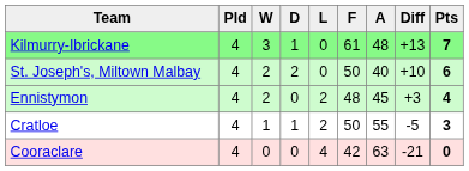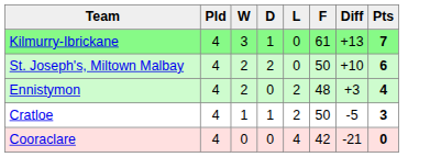 <table style=border-collapse:collapse border=1 cellspacing=0 cellpadding=5>
 <tr align=center bgcolor=#efefef>
 <th width=220>Team</th>
 <th width=20>Pld</th>
 <th width=20>W</th>
 <th width=20>D</th>
 <th width=20>L</th>
 <th width=20>F</th>
-<th width=20>A</th>
 <th width=20>Diff</th>
 <th width=20>Pts</th>
 </tr>
 <tr align=center style="background:#87FA87;">
 <td style="text-align:left;"> <a href='#'>Kilmurry-Ibrickane</a></td>
 <td>4</td>
 <td>3</td>
 <td>1</td>
 <td>0</td>
 <td>61</td>
-<td>48</td>
 <td>+13</td>
 <td><strong>7</strong></td>
 </tr>
 <tr align=center style="background:#CEFCCE;">
 <td style="text-align:left;"> <a href='#'>St. Joseph's, Miltown Malbay</a></td>
 <td>4</td>
 <td>2</td>
 <td>2</td>
 <td>0</td>
 <td>50</td>
-<td>40</td>
 <td>+10</td>
 <td><strong>6</strong></td>
 </tr>
 <tr align=center style="background:#CEFCCE;">
 <td style="text-align:left;"> <a href='#'>Ennistymon</a></td>
 <td>4</td>
 <td>2</td>
 <td>0</td>
 <td>2</td>
 <td>48</td>
-<td>45</td>
 <td>+3</td>
 <td><strong>4</strong></td>
 </tr>
 <tr align=center style="background:#FFFFFF;">
 <td style="text-align:left;"> <a href='#'>Cratloe</a></td>
 <td>4</td>
 <td>1</td>
 <td>1</td>
 <td>2</td>
 <td>50</td>
-<td>55</td>
 <td>-5</td>
 <td><strong>3</strong></td>
 </tr>
 <tr align=center style="background:#FFE0E0;">
 <td style="text-align:left;"> <a href='#'>Cooraclare</a></td>
 <td>4</td>
 <td>0</td>
 <td>0</td>
 <td>4</td>
 <td>42</td>
-<td>63</td>
 <td>-21</td>
 <td><strong>0</strong></td>
 </tr>
 </table>
